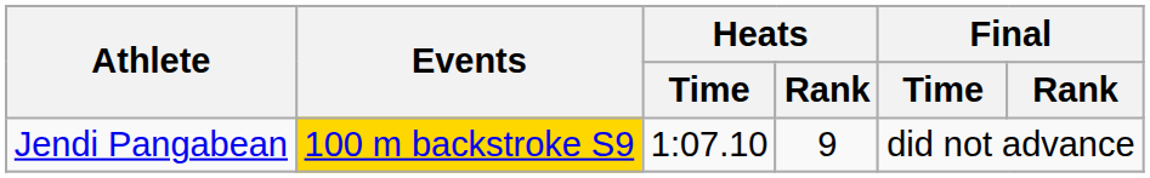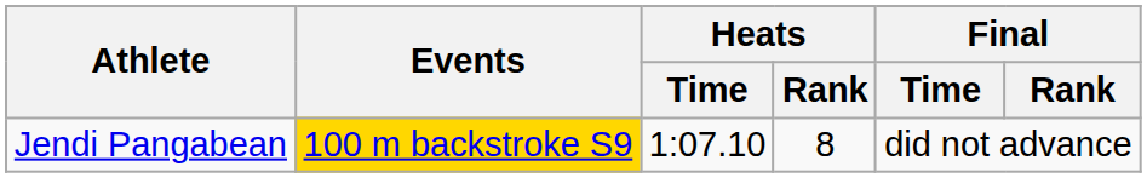 <table class=wikitable style="font-size:90%">
 <tr>
 <th rowspan="2">Athlete</th>
 <th rowspan="2">Events</th>
 <th colspan="2">Heats</th>
 <th colspan="2">Final</th>
 </tr>
 <tr>
 <th>Time</th>
 <th>Rank</th>
 <th>Time</th>
 <th>Rank</th>
 </tr>
 <tr align=center>
 <td align=left><a href='#'>Jendi Pangabean</a></td>
 <td align=left style="background: gold;"><a href='#'>100 m backstroke S9</a></td>
 <td>1:07.10</td>
-<td>9</td>
+<td>8</td>
 <td colspan=2>did not advance</td>
 </tr>
 </table>
